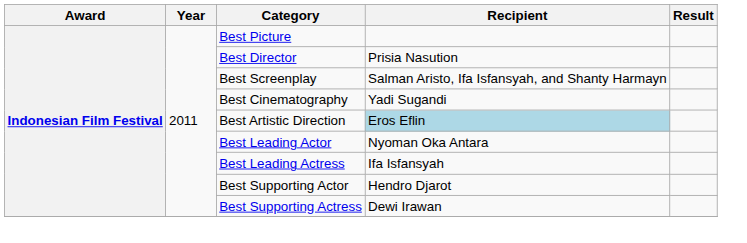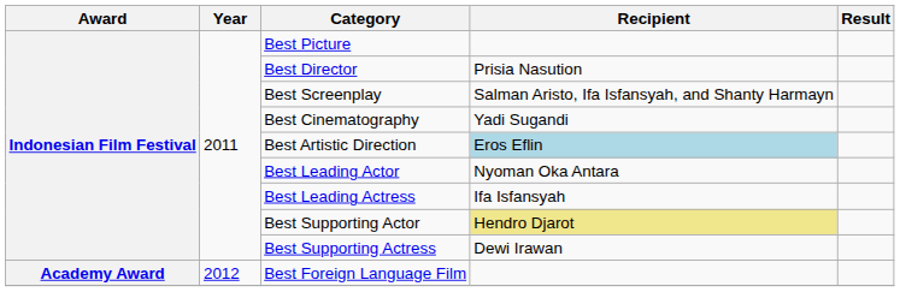 <table class="wikitable" style="font-size: 95%;">
 <tr>
 <th scope="col">Award</th>
 <th scope="col"; width=50>Year</th>
 <th scope="col">Category</th>
 <th scope="col">Recipient</th>
 <th scope="col">Result</th>
 </tr>
 <tr>
 <th scope="row" rowspan="9"><a href='#'>Indonesian Film Festival</a></th>
 <td rowspan="9">2011</td>
 <td><a href='#'>Best Picture</a></td>
 <td></td>
 <td></td>
 </tr>
 <tr>
 <td><a href='#'>Best Director</a></td>
 <td>Prisia Nasution</td>
 <td></td>
 </tr>
 <tr>
 <td>Best Screenplay</td>
 <td>Salman Aristo, Ifa Isfansyah, and Shanty Harmayn</td>
 <td></td>
 </tr>
 <tr>
 <td>Best Cinematography</td>
 <td>Yadi Sugandi</td>
 <td></td>
 </tr>
 <tr>
 <td>Best Artistic Direction</td>
 <td style="background: lightblue;">Eros Eflin</td>
 <td></td>
 </tr>
 <tr>
 <td><a href='#'>Best Leading Actor</a></td>
 <td>Nyoman Oka Antara</td>
 <td></td>
 </tr>
 <tr>
 <td><a href='#'>Best Leading Actress</a></td>
 <td>Ifa Isfansyah</td>
 <td></td>
 </tr>
 <tr>
 <td>Best Supporting Actor</td>
-<td>Hendro Djarot</td>
+<td style="background: khaki;">Hendro Djarot</td>
 <td></td>
 </tr>
 <tr>
 <td><a href='#'>Best Supporting Actress</a></td>
 <td>Dewi Irawan</td>
 <td></td>
 </tr>
 <tr>
+<th scope="row"><a href='#'>Academy Award</a></th>
+<td><a href='#'>2012</a></td>
+<td><a href='#'>Best Foreign Language Film</a></td>
+<td></td>
+<td></td>
+</tr>
+<tr>
 </tr>
 </table>
